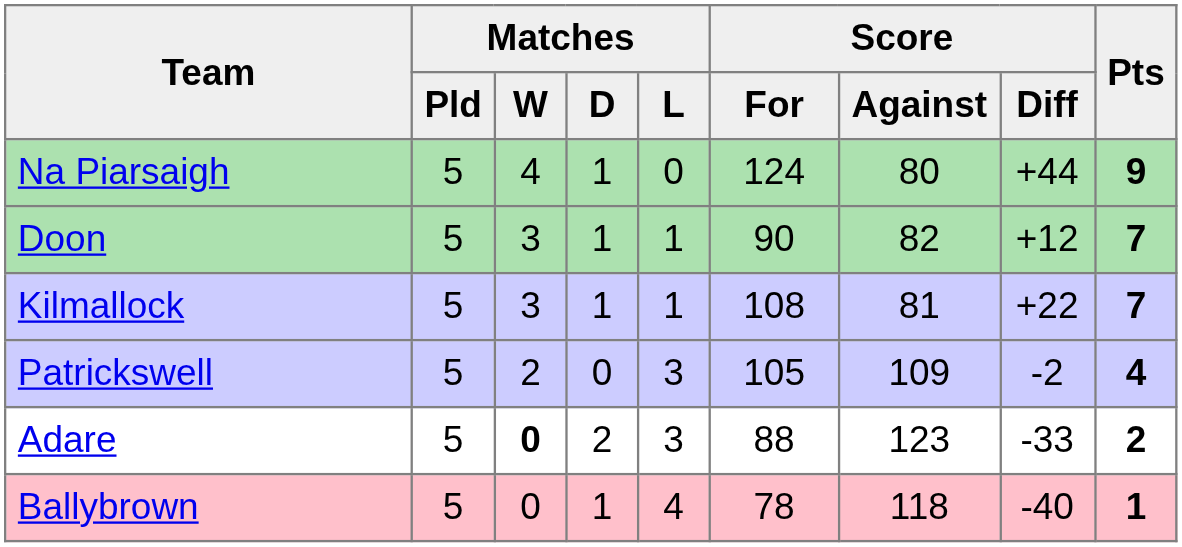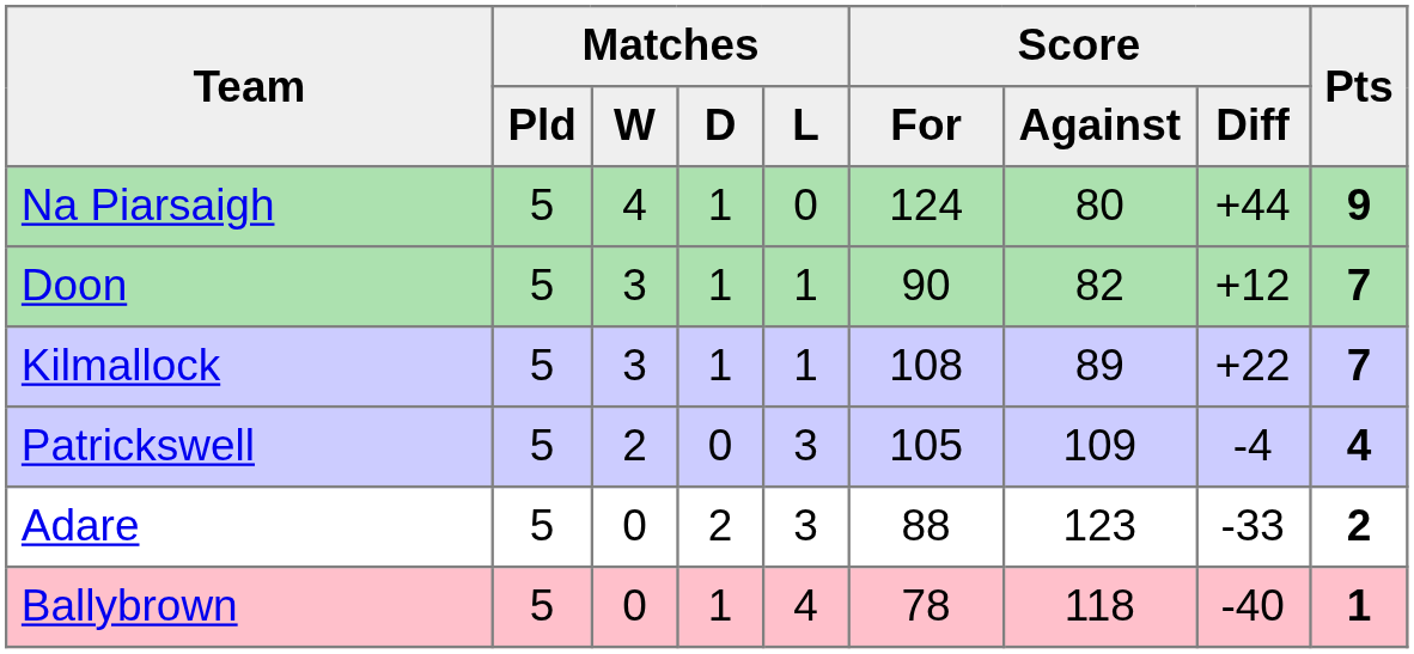 <table style=border-collapse:collapse border=1 cellspacing=0 cellpadding=5>
 <tr align=center bgcolor=#efefef>
 <th rowspan=2 width=165>Team</th>
 <th colspan=4>Matches</th>
 <th colspan=3>Score</th>
 <th rowspan=2width=20>Pts</th>
 </tr>
 <tr align=center bgcolor=#efefef>
 <th width=20>Pld</th>
 <th width=20>W</th>
 <th width=20>D</th>
 <th width=20>L</th>
 <th width=45>For</th>
 <th width=45>Against</th>
 <th width=30>Diff</th>
 </tr>
 <tr align=center style="background:#ACE1AF;">
 <td style="text-align:left;"><a href='#'>Na Piarsaigh</a></td>
 <td>5</td>
 <td>4</td>
 <td>1</td>
 <td>0</td>
 <td>124</td>
 <td>80</td>
 <td>+44</td>
 <td><strong>9</strong></td>
 </tr>
 <tr align=center style="background:#ACE1AF;">
 <td style="text-align:left;"><a href='#'>Doon</a></td>
 <td>5</td>
 <td>3</td>
 <td>1</td>
 <td>1</td>
 <td>90</td>
 <td>82</td>
 <td>+12</td>
 <td><strong>7</strong></td>
 </tr>
 <tr align=center style="background:#ccccff;">
 <td style="text-align:left;"><a href='#'>Kilmallock</a></td>
 <td>5</td>
 <td>3</td>
 <td>1</td>
 <td>1</td>
 <td>108</td>
-<td>81</td>
+<td>89</td>
 <td>+22</td>
 <td><strong>7</strong></td>
 </tr>
 <tr align=center style="background:#ccccff;">
 <td style="text-align:left;"><a href='#'>Patrickswell</a></td>
 <td>5</td>
 <td>2</td>
 <td>0</td>
 <td>3</td>
 <td>105</td>
 <td>109</td>
-<td>-2</td>
+<td>-4</td>
 <td><strong>4</strong></td>
 </tr>
 <tr align=center>
 <td style="text-align:left;"><a href='#'>Adare</a></td>
 <td>5</td>
-<td><strong>0</strong></td>
+<td>0</td>
 <td>2</td>
 <td>3</td>
 <td>88</td>
 <td>123</td>
 <td>-33</td>
 <td><strong>2</strong></td>
 </tr>
 <tr align=center style="background:#FFC0CB;">
 <td style="text-align:left;"><a href='#'>Ballybrown</a></td>
 <td>5</td>
 <td>0</td>
 <td>1</td>
 <td>4</td>
 <td>78</td>
 <td>118</td>
 <td>-40</td>
 <td><strong>1</strong></td>
 </tr>
 </table>
